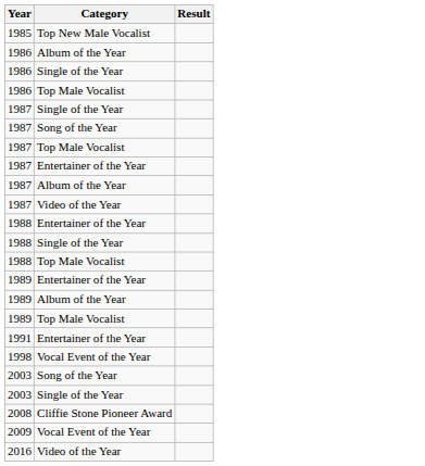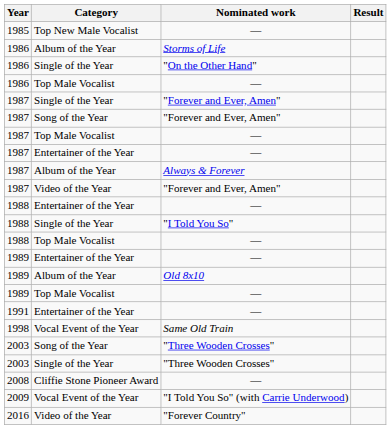 <table class="wikitable sortable">
 <tr>
 <th>Year</th>
 <th>Category</th>
+<th>Nominated work</th>
 <th>Result</th>
 </tr>
 <tr>
 <td>1985</td>
 <td>Top New Male Vocalist</td>
+<td style="text-align:center;">—</td>
 <td></td>
 </tr>
 <tr>
 <td>1986</td>
 <td>Album of the Year</td>
+<td><em><a href='#'>Storms of Life</a></em></td>
 <td></td>
 </tr>
 <tr>
 <td>1986</td>
 <td>Single of the Year</td>
+<td>"<a href='#'>On the Other Hand</a>"</td>
 <td></td>
 </tr>
 <tr>
 <td>1986</td>
 <td>Top Male Vocalist</td>
+<td style="text-align:center;">—</td>
 <td></td>
 </tr>
 <tr>
 <td>1987</td>
 <td>Single of the Year</td>
+<td>"<a href='#'>Forever and Ever, Amen</a>"</td>
 <td></td>
 </tr>
 <tr>
 <td>1987</td>
 <td>Song of the Year</td>
+<td>"Forever and Ever, Amen" </td>
 <td></td>
 </tr>
 <tr>
 <td>1987</td>
 <td>Top Male Vocalist</td>
+<td style="text-align:center;">—</td>
 <td></td>
 </tr>
 <tr>
 <td>1987</td>
 <td>Entertainer of the Year</td>
+<td style="text-align:center;">—</td>
 <td></td>
 </tr>
 <tr>
 <td>1987</td>
 <td>Album of the Year</td>
+<td><em><a href='#'>Always & Forever</a></em></td>
 <td></td>
 </tr>
 <tr>
 <td>1987</td>
 <td>Video of the Year</td>
+<td>"Forever and Ever, Amen"</td>
 <td></td>
 </tr>
 <tr>
 <td>1988</td>
 <td>Entertainer of the Year</td>
+<td style="text-align:center;">—</td>
 <td></td>
 </tr>
 <tr>
 <td>1988</td>
 <td>Single of the Year</td>
+<td>"<a href='#'>I Told You So</a>"</td>
 <td></td>
 </tr>
 <tr>
 <td>1988</td>
 <td>Top Male Vocalist</td>
+<td style="text-align:center;">—</td>
 <td></td>
 </tr>
 <tr>
 <td>1989</td>
 <td>Entertainer of the Year</td>
+<td style="text-align:center;">—</td>
 <td></td>
 </tr>
 <tr>
 <td>1989</td>
 <td>Album of the Year</td>
+<td><em><a href='#'>Old 8x10</a></em></td>
 <td></td>
 </tr>
 <tr>
 <td>1989</td>
 <td>Top Male Vocalist</td>
+<td style="text-align:center;">—</td>
 <td></td>
 </tr>
 <tr>
 <td>1991</td>
 <td>Entertainer of the Year</td>
+<td style="text-align:center;">—</td>
 <td></td>
 </tr>
 <tr>
 <td>1998</td>
 <td>Vocal Event of the Year</td>
+<td><em>Same Old Train</em> </td>
 <td></td>
 </tr>
 <tr>
 <td>2003</td>
 <td>Song of the Year</td>
+<td>"<a href='#'>Three Wooden Crosses</a>" </td>
 <td></td>
 </tr>
 <tr>
 <td>2003</td>
 <td>Single of the Year</td>
+<td>"Three Wooden Crosses"</td>
 <td></td>
 </tr>
 <tr>
 <td>2008</td>
 <td>Cliffie Stone Pioneer Award</td>
+<td style="text-align:center;">—</td>
 <td></td>
 </tr>
 <tr>
 <td>2009</td>
 <td>Vocal Event of the Year</td>
+<td>"I Told You So" (with <a href='#'>Carrie Underwood</a>)</td>
 <td></td>
 </tr>
 <tr>
 <td>2016</td>
 <td>Video of the Year</td>
+<td>"Forever Country"</td>
 <td></td>
 </tr>
 </table>
